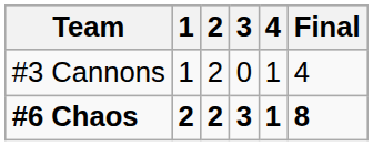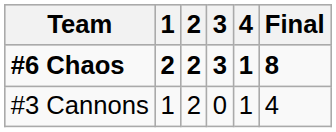 <table class="wikitable">
 <tr>
 <th>Team</th>
 <th>1</th>
 <th>2</th>
 <th>3</th>
 <th>4</th>
 <th>Final</th>
 </tr>
 <tr>
+<td><strong>#6 Chaos</strong></td>
+<td><strong>2</strong></td>
+<td><strong>2</strong></td>
+<td><strong>3</strong></td>
+<td><strong>1</strong></td>
+<td><strong>8</strong></td>
+</tr>
+<tr>
 <td>#3 Cannons</td>
 <td>1</td>
 <td>2</td>
 <td>0</td>
 <td>1</td>
 <td>4</td>
 </tr>
-<tr>
-<td><strong>#6 Chaos</strong></td>
-<td><strong>2</strong></td>
-<td><strong>2</strong></td>
-<td><strong>3</strong></td>
-<td><strong>1</strong></td>
-<td><strong>8</strong></td>
-</tr>
 </table>
